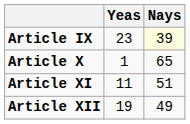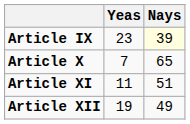 <table class="wikitable">
 <tr>
 <th></th>
 <th>Yeas</th>
 <th>Nays</th>
 </tr>
 <tr>
 <td><strong>Article IX</strong></td>
 <td align="center">23</td>
 <td align="center" style="background: lightyellow;">39</td>
 </tr>
 <tr>
 <td><strong>Article X</strong></td>
-<td align="center">1</td>
+<td align="center">7</td>
 <td align="center">65</td>
 </tr>
 <tr>
 <td><strong>Article XI</strong></td>
 <td align="center">11</td>
 <td align="center">51</td>
 </tr>
 <tr>
 <td><strong>Article XII</strong></td>
 <td align="center">19</td>
 <td align="center">49</td>
 </tr>
 </table>
